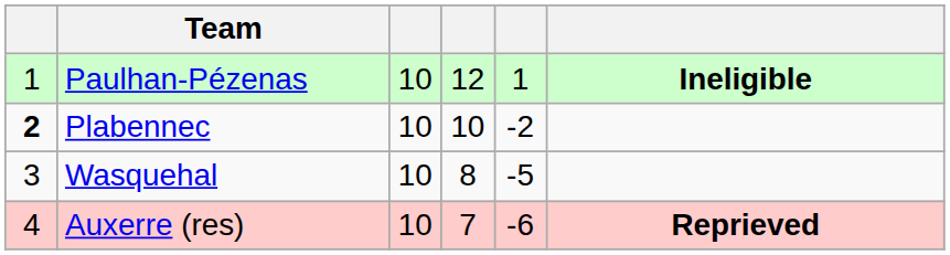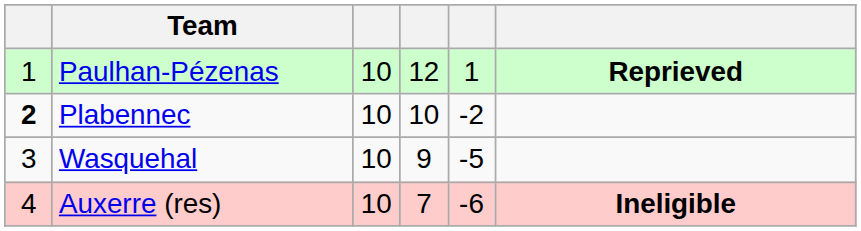 <table class="wikitable" style="text-align: center;">
 <tr>
 <th width=20></th>
 <th width=165>Team</th>
 <th width=20></th>
 <th width=20></th>
 <th width=20></th>
 <th width=200></th>
 </tr>
 <tr bgcolor=#ccffcc>
 <td>1</td>
 <td align="left"><a href='#'>Paulhan-Pézenas</a></td>
 <td>10</td>
 <td>12</td>
 <td>1</td>
-<td><strong>Ineligible</strong></td>
+<td><strong>Reprieved</strong></td>
 </tr>
 <tr>
 <td><strong>2</strong></td>
 <td align="left"><a href='#'>Plabennec</a></td>
 <td>10</td>
 <td>10</td>
 <td>-2</td>
 <td></td>
 </tr>
 <tr>
 <td>3</td>
 <td align="left"><a href='#'>Wasquehal</a></td>
 <td>10</td>
-<td>8</td>
+<td>9</td>
 <td>-5</td>
 <td></td>
 </tr>
 <tr bgcolor=#ffcccc>
 <td>4</td>
 <td align="left"><a href='#'>Auxerre</a> (res)</td>
 <td>10</td>
 <td>7</td>
 <td>-6</td>
-<td><strong>Reprieved</strong></td>
+<td><strong>Ineligible</strong></td>
 </tr>
 </table>
